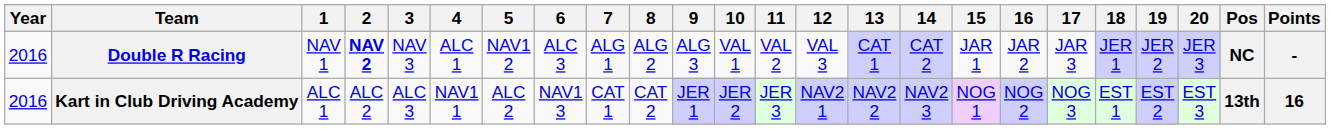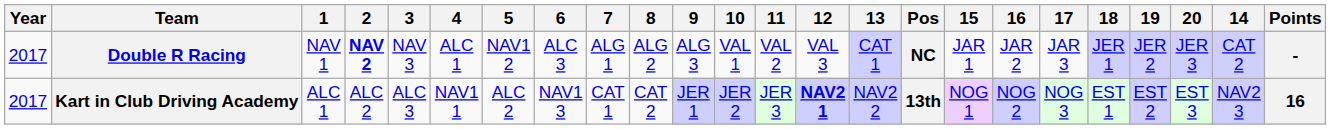 <table class="wikitable" style="text-align:center; font-size:85%">
 <tr>
 <th>Year</th>
 <th>Team</th>
 <th>1</th>
 <th>2</th>
 <th>3</th>
 <th>4</th>
 <th>5</th>
 <th>6</th>
 <th>7</th>
 <th>8</th>
 <th>9</th>
 <th>10</th>
 <th>11</th>
 <th>12</th>
 <th>13</th>
-<th>14</th>
+<th>Pos</th>
 <th>15</th>
 <th>16</th>
 <th>17</th>
 <th>18</th>
 <th>19</th>
 <th>20</th>
-<th>Pos</th>
+<th>14</th>
 <th>Points</th>
 </tr>
 <tr>
-<td><a href='#'>2016</a></td>
+<td><a href='#'>2017</a></td>
 <th nowrap><a href='#'>Double R Racing</a></th>
 <td><a href='#'>NAV<br>1</a></td>
 <td><strong><a href='#'>NAV<br>2</a></strong></td>
 <td><a href='#'>NAV<br>3</a></td>
 <td><a href='#'>ALC<br>1</a></td>
 <td><a href='#'>NAV1<br>2</a></td>
 <td><a href='#'>ALC<br>3</a></td>
 <td><a href='#'>ALG<br>1</a></td>
 <td><a href='#'>ALG<br>2</a></td>
 <td><a href='#'>ALG<br>3</a></td>
 <td><a href='#'>VAL<br>1</a></td>
 <td><a href='#'>VAL<br>2</a></td>
 <td><a href='#'>VAL<br>3</a></td>
 <td style="background:#CFCFFF"><a href='#'>CAT<br>1</a><br></td>
-<td style="background:#CFCFFF"><a href='#'>CAT<br>2</a><br></td>
+<th>NC</th>
 <td><a href='#'>JAR<br>1</a></td>
 <td><a href='#'>JAR<br>2</a></td>
 <td><a href='#'>JAR<br>3</a></td>
 <td style="background:#CFCFFF"><a href='#'>JER<br>1</a><br></td>
 <td style="background:#CFCFFF"><a href='#'>JER<br>2</a><br></td>
 <td style="background:#CFCFFF"><a href='#'>JER<br>3</a><br></td>
-<th>NC</th>
+<td style="background:#CFCFFF"><a href='#'>CAT<br>2</a><br></td>
 <th>-</th>
 </tr>
 <tr>
-<td><a href='#'>2016</a></td>
+<td><a href='#'>2017</a></td>
 <th nowrap>Kart in Club Driving Academy</th>
 <td><a href='#'>ALC<br>1</a></td>
 <td><a href='#'>ALC<br>2</a></td>
 <td><a href='#'>ALC<br>3</a></td>
 <td><a href='#'>NAV1<br>1</a></td>
 <td><a href='#'>ALC<br>2</a></td>
 <td><a href='#'>NAV1<br>3</a></td>
 <td><a href='#'>CAT<br>1</a></td>
 <td><a href='#'>CAT<br>2</a></td>
 <td style="background:#CFCFFF"><a href='#'>JER<br>1</a><br></td>
 <td style="background:#CFCFFF"><a href='#'>JER<br>2</a><br></td>
 <td style="background:#DFFFDF"><a href='#'>JER<br>3</a><br></td>
-<td style="background:#CFCFFF"><a href='#'>NAV2<br>1</a><br></td>
+<td style="background:#CFCFFF"><strong><a href='#'>NAV2<br>1</a><br></strong></td>
 <td style="background:#CFCFFF"><a href='#'>NAV2<br>2</a><br></td>
-<td style="background:#CFCFFF"><a href='#'>NAV2<br>3</a><br></td>
+<th>13th</th>
 <td style="background:#EFCFFF"><a href='#'>NOG<br>1</a><br></td>
 <td style="background:#CFCFFF"><a href='#'>NOG<br>2</a><br></td>
 <td style="background:#DFFFDF"><a href='#'>NOG<br>3</a><br></td>
 <td style="background:#DFFFDF"><a href='#'>EST<br>1</a><br></td>
 <td style="background:#CFCFFF"><a href='#'>EST<br>2</a><br></td>
 <td style="background:#DFFFDF"><a href='#'>EST<br>3</a><br></td>
-<th>13th</th>
+<td style="background:#CFCFFF"><a href='#'>NAV2<br>3</a><br></td>
 <th>16</th>
 </tr>
 </table>
